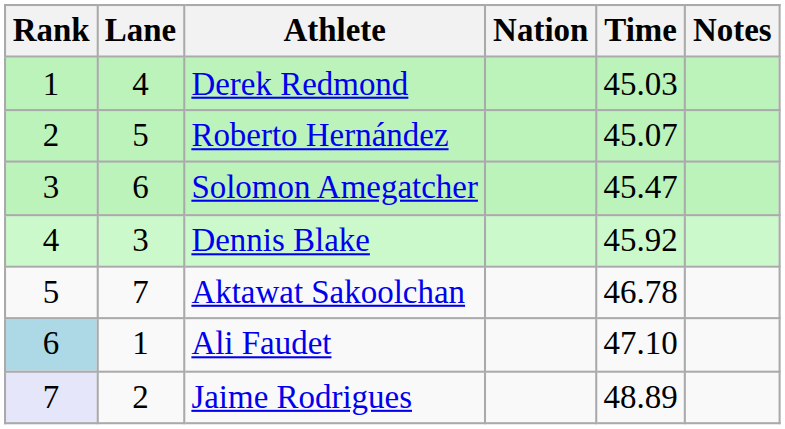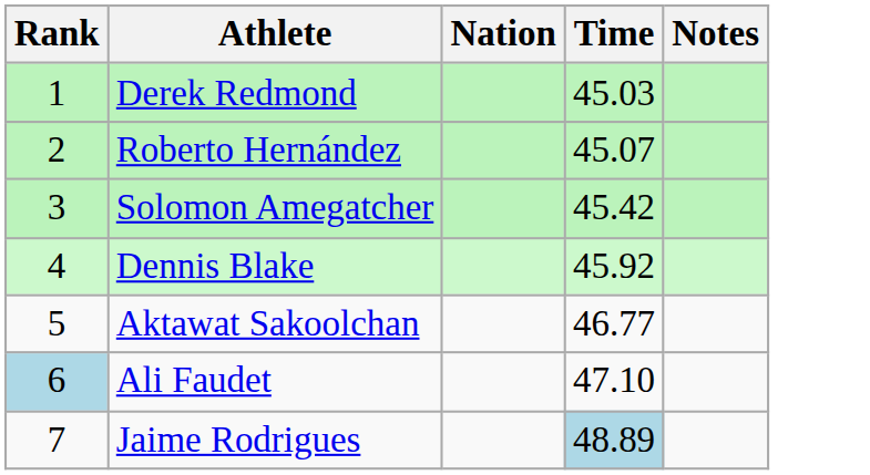 <table class="wikitable sortable" style="text-align:center">
 <tr>
 <th>Rank</th>
-<th>Lane</th>
 <th>Athlete</th>
 <th>Nation</th>
 <th>Time</th>
 <th>Notes</th>
 </tr>
 <tr style="background:#bbf3bb;">
 <td>1</td>
-<td>4</td>
 <td align=left><a href='#'>Derek Redmond</a></td>
 <td align=left></td>
 <td>45.03</td>
 <td></td>
 </tr>
 <tr style="background:#bbf3bb;">
 <td>2</td>
-<td>5</td>
 <td align=left><a href='#'>Roberto Hernández</a></td>
 <td align=left></td>
 <td>45.07</td>
 <td></td>
 </tr>
 <tr style="background:#bbf3bb;">
 <td>3</td>
-<td>6</td>
 <td align=left><a href='#'>Solomon Amegatcher</a></td>
 <td align=left></td>
-<td>45.47</td>
+<td>45.42</td>
 <td></td>
 </tr>
 <tr style="background:#ccf9cc;">
 <td>4</td>
-<td>3</td>
 <td align=left><a href='#'>Dennis Blake</a></td>
 <td align=left></td>
 <td>45.92</td>
 <td></td>
 </tr>
 <tr>
 <td>5</td>
-<td>7</td>
 <td align=left><a href='#'>Aktawat Sakoolchan</a></td>
 <td align=left></td>
-<td>46.78</td>
+<td>46.77</td>
 <td></td>
 </tr>
 <tr>
 <td style="background: lightblue;">6</td>
-<td>1</td>
 <td align=left><a href='#'>Ali Faudet</a></td>
 <td align=left></td>
 <td>47.10</td>
 <td></td>
 </tr>
 <tr>
-<td style="background: lavender;">7</td>
-<td>2</td>
+<td>7</td>
 <td align=left><a href='#'>Jaime Rodrigues</a></td>
 <td align=left></td>
-<td>48.89</td>
+<td style="background: lightblue;">48.89</td>
 <td></td>
 </tr>
 </table>
